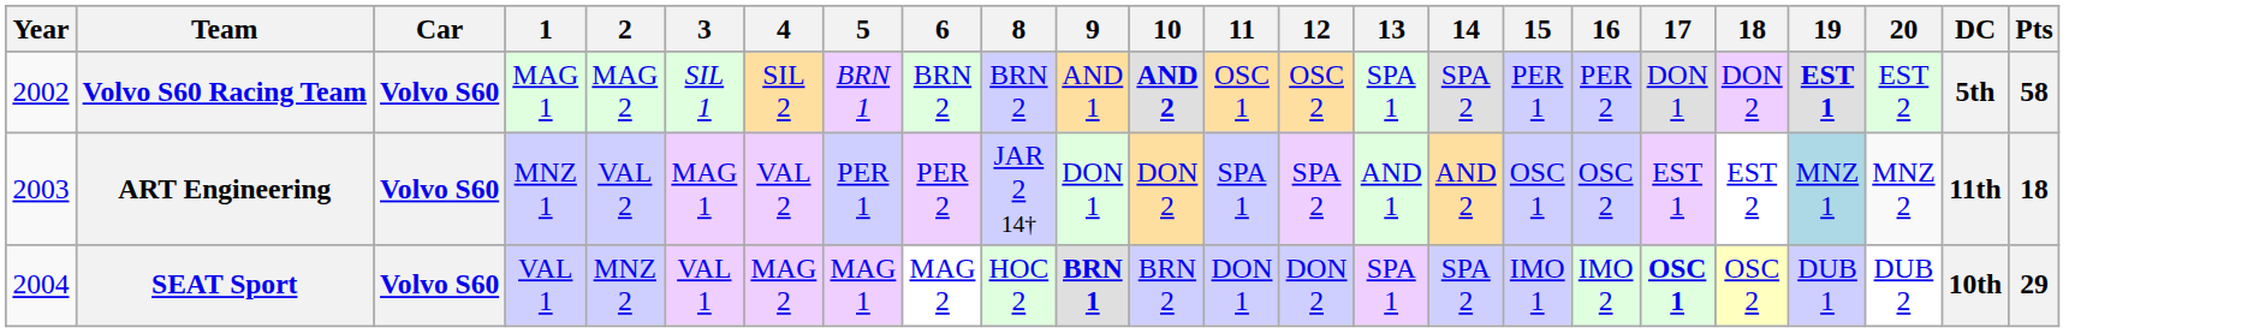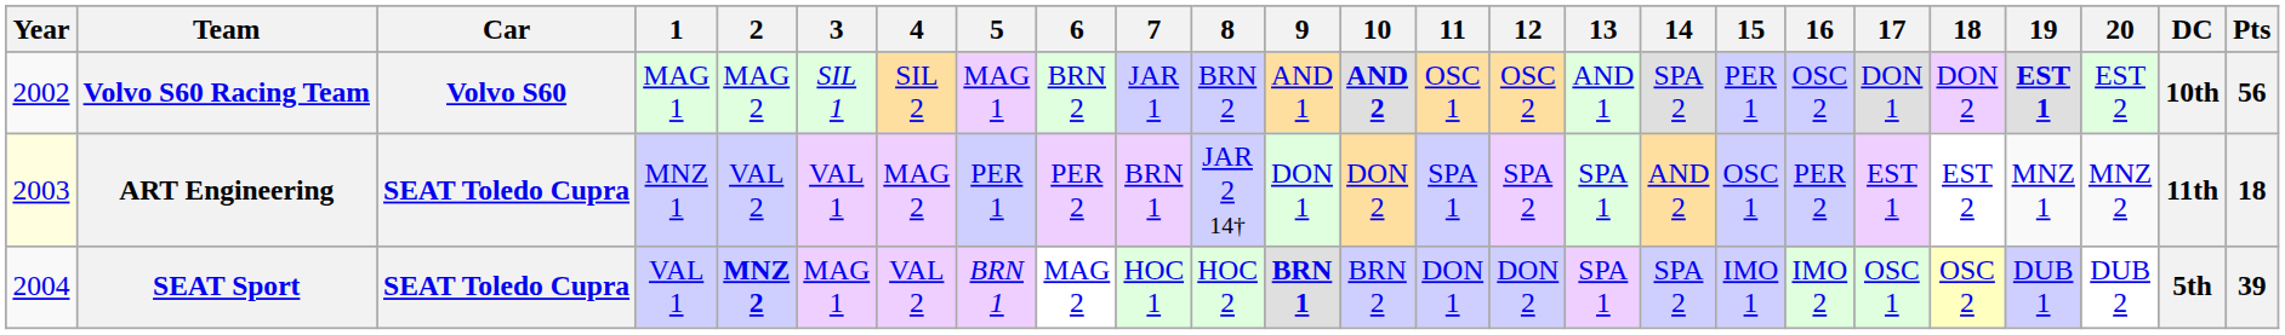 <table class="wikitable" style="text-align:center; font-size:85%">
 <tr>
 <th>Year</th>
 <th>Team</th>
 <th>Car</th>
 <th>1</th>
 <th>2</th>
 <th>3</th>
 <th>4</th>
 <th>5</th>
 <th>6</th>
+<th>7</th>
 <th>8</th>
 <th>9</th>
 <th>10</th>
 <th>11</th>
 <th>12</th>
 <th>13</th>
 <th>14</th>
 <th>15</th>
 <th>16</th>
 <th>17</th>
 <th>18</th>
 <th>19</th>
 <th>20</th>
 <th>DC</th>
 <th>Pts</th>
 </tr>
 <tr>
 <td><a href='#'>2002</a></td>
 <th nowrap><a href='#'>Volvo S60 Racing Team</a></th>
 <th nowrap><a href='#'>Volvo S60</a></th>
 <td style="background:#DFFFDF;"><a href='#'>MAG<br>1</a><br></td>
 <td style="background:#DFFFDF;"><a href='#'>MAG<br>2</a><br></td>
 <td style="background:#DFFFDF;"><em><a href='#'>SIL<br>1</a></em><br></td>
 <td style="background:#FFDF9F;"><a href='#'>SIL<br>2</a><br></td>
-<td style="background:#EFCFFF;"><em><a href='#'>BRN<br>1</a></em><br></td>
+<td style="background:#EFCFFF;"><a href='#'>MAG<br>1</a><br></td>
 <td style="background:#DFFFDF;"><a href='#'>BRN<br>2</a><br></td>
+<td style="background:#CFCFFF;"><a href='#'>JAR<br>1</a><br></td>
 <td style="background:#CFCFFF;"><a href='#'>BRN<br>2</a><br></td>
 <td style="background:#FFDF9F;"><a href='#'>AND<br>1</a><br></td>
 <td style="background:#DFDFDF;"><strong><a href='#'>AND<br>2</a><br></strong></td>
 <td style="background:#FFDF9F;"><a href='#'>OSC<br>1</a><br></td>
 <td style="background:#FFDF9F;"><a href='#'>OSC<br>2</a><br></td>
-<td style="background:#DFFFDF;"><a href='#'>SPA<br>1</a><br></td>
+<td style="background:#DFFFDF;"><a href='#'>AND<br>1</a><br></td>
 <td style="background:#DFDFDF;"><a href='#'>SPA<br>2</a><br></td>
 <td style="background:#CFCFFF;"><a href='#'>PER<br>1</a><br></td>
-<td style="background:#CFCFFF;"><a href='#'>PER<br>2</a><br></td>
+<td style="background:#CFCFFF;"><a href='#'>OSC<br>2</a><br></td>
 <td style="background:#DFDFDF;"><a href='#'>DON<br>1</a><br></td>
 <td style="background:#EFCFFF;"><a href='#'>DON<br>2</a><br></td>
 <td style="background:#DFDFDF;"><strong><a href='#'>EST<br>1</a></strong><br></td>
 <td style="background:#DFFFDF;"><a href='#'>EST<br>2</a><br></td>
-<th>5th</th>
-<th>58</th>
+<th>10th</th>
+<th>56</th>
 </tr>
 <tr>
-<td><a href='#'>2003</a></td>
+<td style="background: lightyellow;"><a href='#'>2003</a></td>
 <th nowrap>ART Engineering</th>
-<th nowrap><a href='#'>Volvo S60</a></th>
+<th nowrap><a href='#'>SEAT Toledo Cupra</a></th>
 <td style="background:#CFCFFF;"><a href='#'>MNZ<br>1</a><br></td>
 <td style="background:#CFCFFF;"><a href='#'>VAL<br>2</a><br></td>
-<td style="background:#EFCFFF;"><a href='#'>MAG<br>1</a><br></td>
-<td style="background:#EFCFFF;"><a href='#'>VAL<br>2</a><br></td>
+<td style="background:#EFCFFF;"><a href='#'>VAL<br>1</a><br></td>
+<td style="background:#EFCFFF;"><a href='#'>MAG<br>2</a><br></td>
 <td style="background:#CFCFFF;"><a href='#'>PER<br>1</a><br></td>
 <td style="background:#EFCFFF;"><a href='#'>PER<br>2</a><br></td>
+<td style="background:#EFCFFF;"><a href='#'>BRN<br>1</a><br></td>
 <td style="background:#CFCFFF;"><a href='#'>JAR<br>2</a><br><small>14†</small></td>
 <td style="background:#DFFFDF;"><a href='#'>DON<br>1</a><br></td>
 <td style="background:#FFDF9F;"><a href='#'>DON<br>2</a><br></td>
 <td style="background:#CFCFFF;"><a href='#'>SPA<br>1</a><br></td>
 <td style="background:#EFCFFF;"><a href='#'>SPA<br>2</a><br></td>
-<td style="background:#DFFFDF;"><a href='#'>AND<br>1</a><br></td>
+<td style="background:#DFFFDF;"><a href='#'>SPA<br>1</a><br></td>
 <td style="background:#FFDF9F;"><a href='#'>AND<br>2</a><br></td>
 <td style="background:#CFCFFF;"><a href='#'>OSC<br>1</a><br></td>
-<td style="background:#CFCFFF;"><a href='#'>OSC<br>2</a><br></td>
+<td style="background:#CFCFFF;"><a href='#'>PER<br>2</a><br></td>
 <td style="background:#EFCFFF;"><a href='#'>EST<br>1</a><br></td>
 <td style="background:#FFFFFF;"><a href='#'>EST<br>2</a><br></td>
-<td style="background: lightblue;"><a href='#'>MNZ<br>1</a></td>
+<td><a href='#'>MNZ<br>1</a></td>
 <td><a href='#'>MNZ<br>2</a></td>
 <th>11th</th>
 <th>18</th>
 </tr>
 <tr>
 <td><a href='#'>2004</a></td>
 <th nowrap><a href='#'>SEAT Sport</a></th>
-<th nowrap><a href='#'>Volvo S60</a></th>
+<th nowrap><a href='#'>SEAT Toledo Cupra</a></th>
 <td style="background:#CFCFFF;"><a href='#'>VAL<br>1</a><br></td>
-<td style="background:#CFCFFF;"><a href='#'>MNZ<br>2</a><br></td>
-<td style="background:#EFCFFF;"><a href='#'>VAL<br>1</a><br></td>
-<td style="background:#EFCFFF;"><a href='#'>MAG<br>2</a><br></td>
+<td style="background:#CFCFFF;"><strong><a href='#'>MNZ<br>2</a><br></strong></td>
 <td style="background:#EFCFFF;"><a href='#'>MAG<br>1</a><br></td>
+<td style="background:#EFCFFF;"><a href='#'>VAL<br>2</a><br></td>
+<td style="background:#EFCFFF;"><em><a href='#'>BRN<br>1</a></em><br></td>
 <td style="background:#FFFFFF;"><a href='#'>MAG<br>2</a><br></td>
+<td style="background:#DFFFDF;"><a href='#'>HOC<br>1</a><br></td>
 <td style="background:#DFFFDF;"><a href='#'>HOC<br>2</a><br></td>
 <td style="background:#DFDFDF;"><strong><a href='#'>BRN<br>1</a></strong><br></td>
 <td style="background:#CFCFFF;"><a href='#'>BRN<br>2</a><br></td>
 <td style="background:#CFCFFF;"><a href='#'>DON<br>1</a><br></td>
 <td style="background:#CFCFFF;"><a href='#'>DON<br>2</a><br></td>
 <td style="background:#EFCFFF;"><a href='#'>SPA<br>1</a><br></td>
 <td style="background:#CFCFFF;"><a href='#'>SPA<br>2</a><br></td>
 <td style="background:#CFCFFF;"><a href='#'>IMO<br>1</a><br></td>
 <td style="background:#DFFFDF;"><a href='#'>IMO<br>2</a><br></td>
-<td style="background:#DFFFDF;"><strong><a href='#'>OSC<br>1</a><br></strong></td>
+<td style="background:#DFFFDF;"><a href='#'>OSC<br>1</a><br></td>
 <td style="background:#ffffbf;"><a href='#'>OSC<br>2</a><br></td>
 <td style="background:#CFCFFF;"><a href='#'>DUB<br>1</a><br></td>
 <td style="background:#FFFFFF;"><a href='#'>DUB<br>2</a><br></td>
-<th>10th</th>
-<th>29</th>
+<th>5th</th>
+<th>39</th>
 </tr>
 </table>
